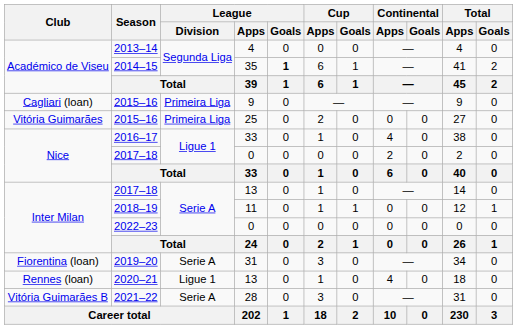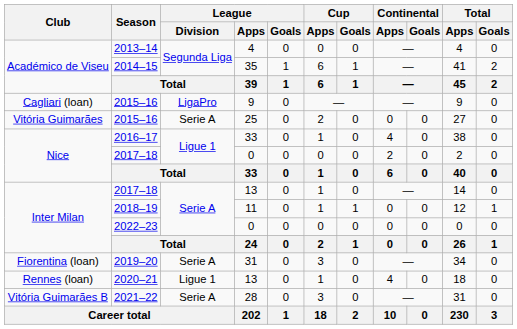 <table class="wikitable" style="text-align: center;">
 <tr>
 <th rowspan="2">Club</th>
 <th rowspan="2">Season</th>
 <th colspan="3">League</th>
 <th colspan="2">Cup</th>
 <th colspan="2">Continental</th>
 <th colspan="2">Total</th>
 </tr>
 <tr>
 <th>Division</th>
 <th>Apps</th>
 <th>Goals</th>
 <th>Apps</th>
 <th>Goals</th>
 <th>Apps</th>
 <th>Goals</th>
 <th>Apps</th>
 <th>Goals</th>
 </tr>
 <tr>
 <td rowspan="3"><a href='#'>Académico de Viseu</a></td>
 <td><a href='#'>2013–14</a></td>
 <td rowspan="2"><a href='#'>Segunda Liga</a></td>
 <td>4</td>
 <td>0</td>
 <td>0</td>
 <td>0</td>
 <td colspan="2">—</td>
 <td>4</td>
 <td>0</td>
 </tr>
 <tr>
 <td><a href='#'>2014–15</a></td>
 <td>35</td>
-<td><strong>1</strong></td>
+<td>1</td>
 <td>6</td>
 <td>1</td>
 <td colspan="2">—</td>
 <td>41</td>
 <td>2</td>
 </tr>
 <tr>
 <th colspan="2">Total</th>
 <th>39</th>
 <th>1</th>
 <th>6</th>
 <th>1</th>
 <th colspan="2">—</th>
 <th>45</th>
 <th>2</th>
 </tr>
 <tr>
 <td><a href='#'>Cagliari</a> (loan)</td>
 <td><a href='#'>2015–16</a></td>
-<td><a href='#'>Primeira Liga</a></td>
+<td><a href='#'>LigaPro</a></td>
 <td>9</td>
 <td>0</td>
 <td colspan="2">—</td>
 <td colspan="2">—</td>
 <td>9</td>
 <td>0</td>
 </tr>
 <tr>
 <td><a href='#'>Vitória Guimarães</a></td>
 <td><a href='#'>2015–16</a></td>
-<td><a href='#'>Primeira Liga</a></td>
+<td>Serie A</td>
 <td>25</td>
 <td>0</td>
 <td>2</td>
 <td>0</td>
 <td>0</td>
 <td>0</td>
 <td>27</td>
 <td>0</td>
 </tr>
 <tr>
 <td rowspan="3"><a href='#'>Nice</a></td>
 <td><a href='#'>2016–17</a></td>
 <td rowspan="2"><a href='#'>Ligue 1</a></td>
 <td>33</td>
 <td>0</td>
 <td>1</td>
 <td>0</td>
 <td>4</td>
 <td>0</td>
 <td>38</td>
 <td>0</td>
 </tr>
 <tr>
 <td><a href='#'>2017–18</a></td>
 <td>0</td>
 <td>0</td>
 <td>0</td>
 <td>0</td>
 <td>2</td>
 <td>0</td>
 <td>2</td>
 <td>0</td>
 </tr>
 <tr>
 <th colspan="2">Total</th>
 <th>33</th>
 <th>0</th>
 <th>1</th>
 <th>0</th>
 <th>6</th>
 <th>0</th>
 <th>40</th>
 <th>0</th>
 </tr>
 <tr>
 <td rowspan="4"><a href='#'>Inter Milan</a></td>
 <td><a href='#'>2017–18</a></td>
 <td rowspan="3"><a href='#'>Serie A</a></td>
 <td>13</td>
 <td>0</td>
 <td>1</td>
 <td>0</td>
 <td colspan="2">—</td>
 <td>14</td>
 <td>0</td>
 </tr>
 <tr>
 <td><a href='#'>2018–19</a></td>
 <td>11</td>
 <td>0</td>
 <td>1</td>
 <td>1</td>
 <td>0</td>
 <td>0</td>
 <td>12</td>
 <td>1</td>
 </tr>
 <tr>
 <td><a href='#'>2022–23</a></td>
 <td>0</td>
 <td>0</td>
 <td>0</td>
 <td>0</td>
 <td>0</td>
 <td>0</td>
 <td>0</td>
 <td>0</td>
 </tr>
 <tr>
 <th colspan="2">Total</th>
 <th>24</th>
 <th>0</th>
 <th>2</th>
 <th>1</th>
 <th>0</th>
 <th>0</th>
 <th>26</th>
 <th>1</th>
 </tr>
 <tr>
 <td><a href='#'>Fiorentina</a> (loan)</td>
 <td><a href='#'>2019–20</a></td>
 <td>Serie A</td>
 <td>31</td>
 <td>0</td>
 <td>3</td>
 <td>0</td>
 <td colspan="2">—</td>
 <td>34</td>
 <td>0</td>
 </tr>
 <tr>
 <td><a href='#'>Rennes</a> (loan)</td>
 <td><a href='#'>2020–21</a></td>
 <td>Ligue 1</td>
 <td>13</td>
 <td>0</td>
 <td>1</td>
 <td>0</td>
 <td>4</td>
 <td>0</td>
 <td>18</td>
 <td>0</td>
 </tr>
 <tr>
 <td><a href='#'>Vitória Guimarães B</a></td>
 <td><a href='#'>2021–22</a></td>
 <td>Serie A</td>
 <td>28</td>
 <td>0</td>
 <td>3</td>
 <td>0</td>
 <td colspan="2">—</td>
 <td>31</td>
 <td>0</td>
 </tr>
 <tr>
 <th colspan="3">Career total</th>
 <th>202</th>
 <th>1</th>
 <th>18</th>
 <th>2</th>
 <th>10</th>
 <th>0</th>
 <th>230</th>
 <th>3</th>
 </tr>
 </table>
